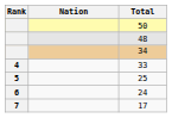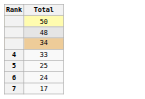 <table class="wikitable sortable" style="text-align:center; font-size:85%">
 <tr>
 <th scope="col" style="width:25px;">Rank</th>
-<th ! scope="col" style="width:120px;">Nation</th>
 <th ! scope="col" style="width:60px;">Total</th>
 </tr>
 <tr bgcolor=fffcaf>
 <th scope=row></th>
-<td align=left></td>
 <td>50</td>
 </tr>
 <tr bgcolor=e5e5e5>
 <th scope=row></th>
-<td align=left></td>
 <td>48</td>
 </tr>
 <tr bgcolor=eecc99>
 <th scope=row></th>
-<td align=left></td>
 <td>34</td>
 </tr>
 <tr>
 <th scope=row>4</th>
-<td align=left></td>
 <td>33</td>
 </tr>
 <tr>
 <th scope=row>5</th>
-<td align=left></td>
 <td>25</td>
 </tr>
 <tr>
 <th scope=row>6</th>
-<td align=left></td>
 <td>24</td>
 </tr>
 <tr>
 <th scope=row>7</th>
-<td align=left></td>
 <td>17</td>
 </tr>
 </table>
